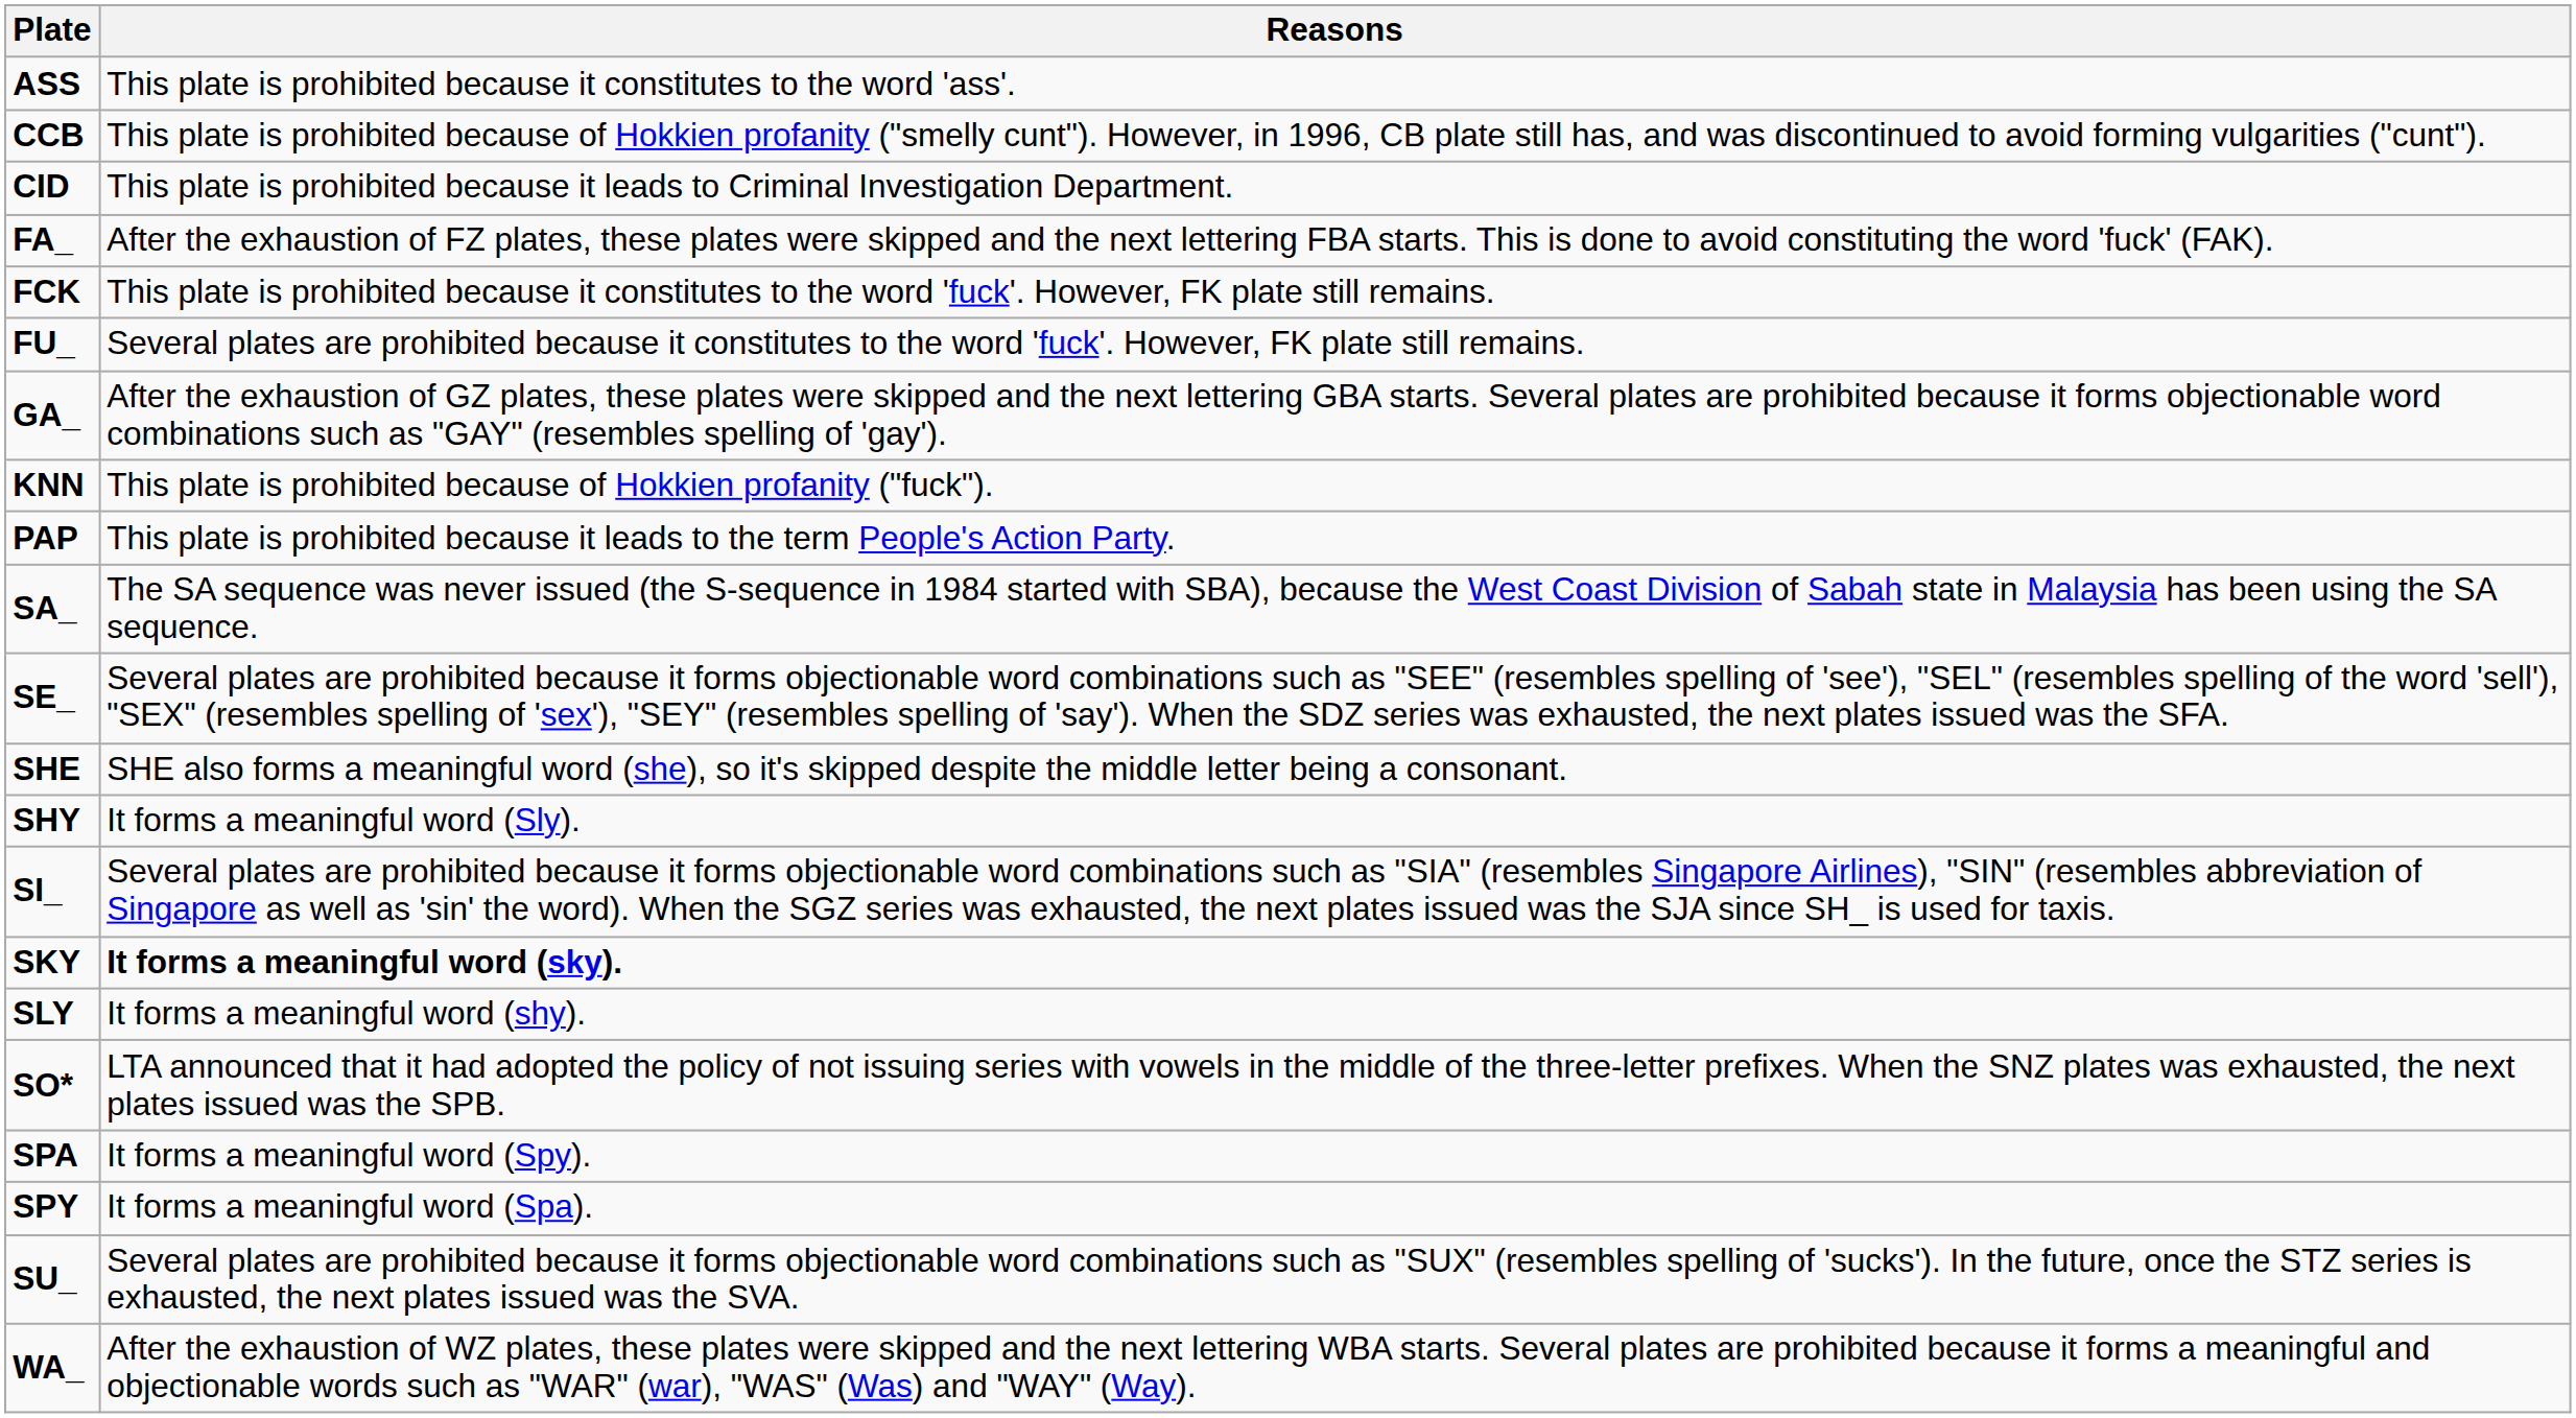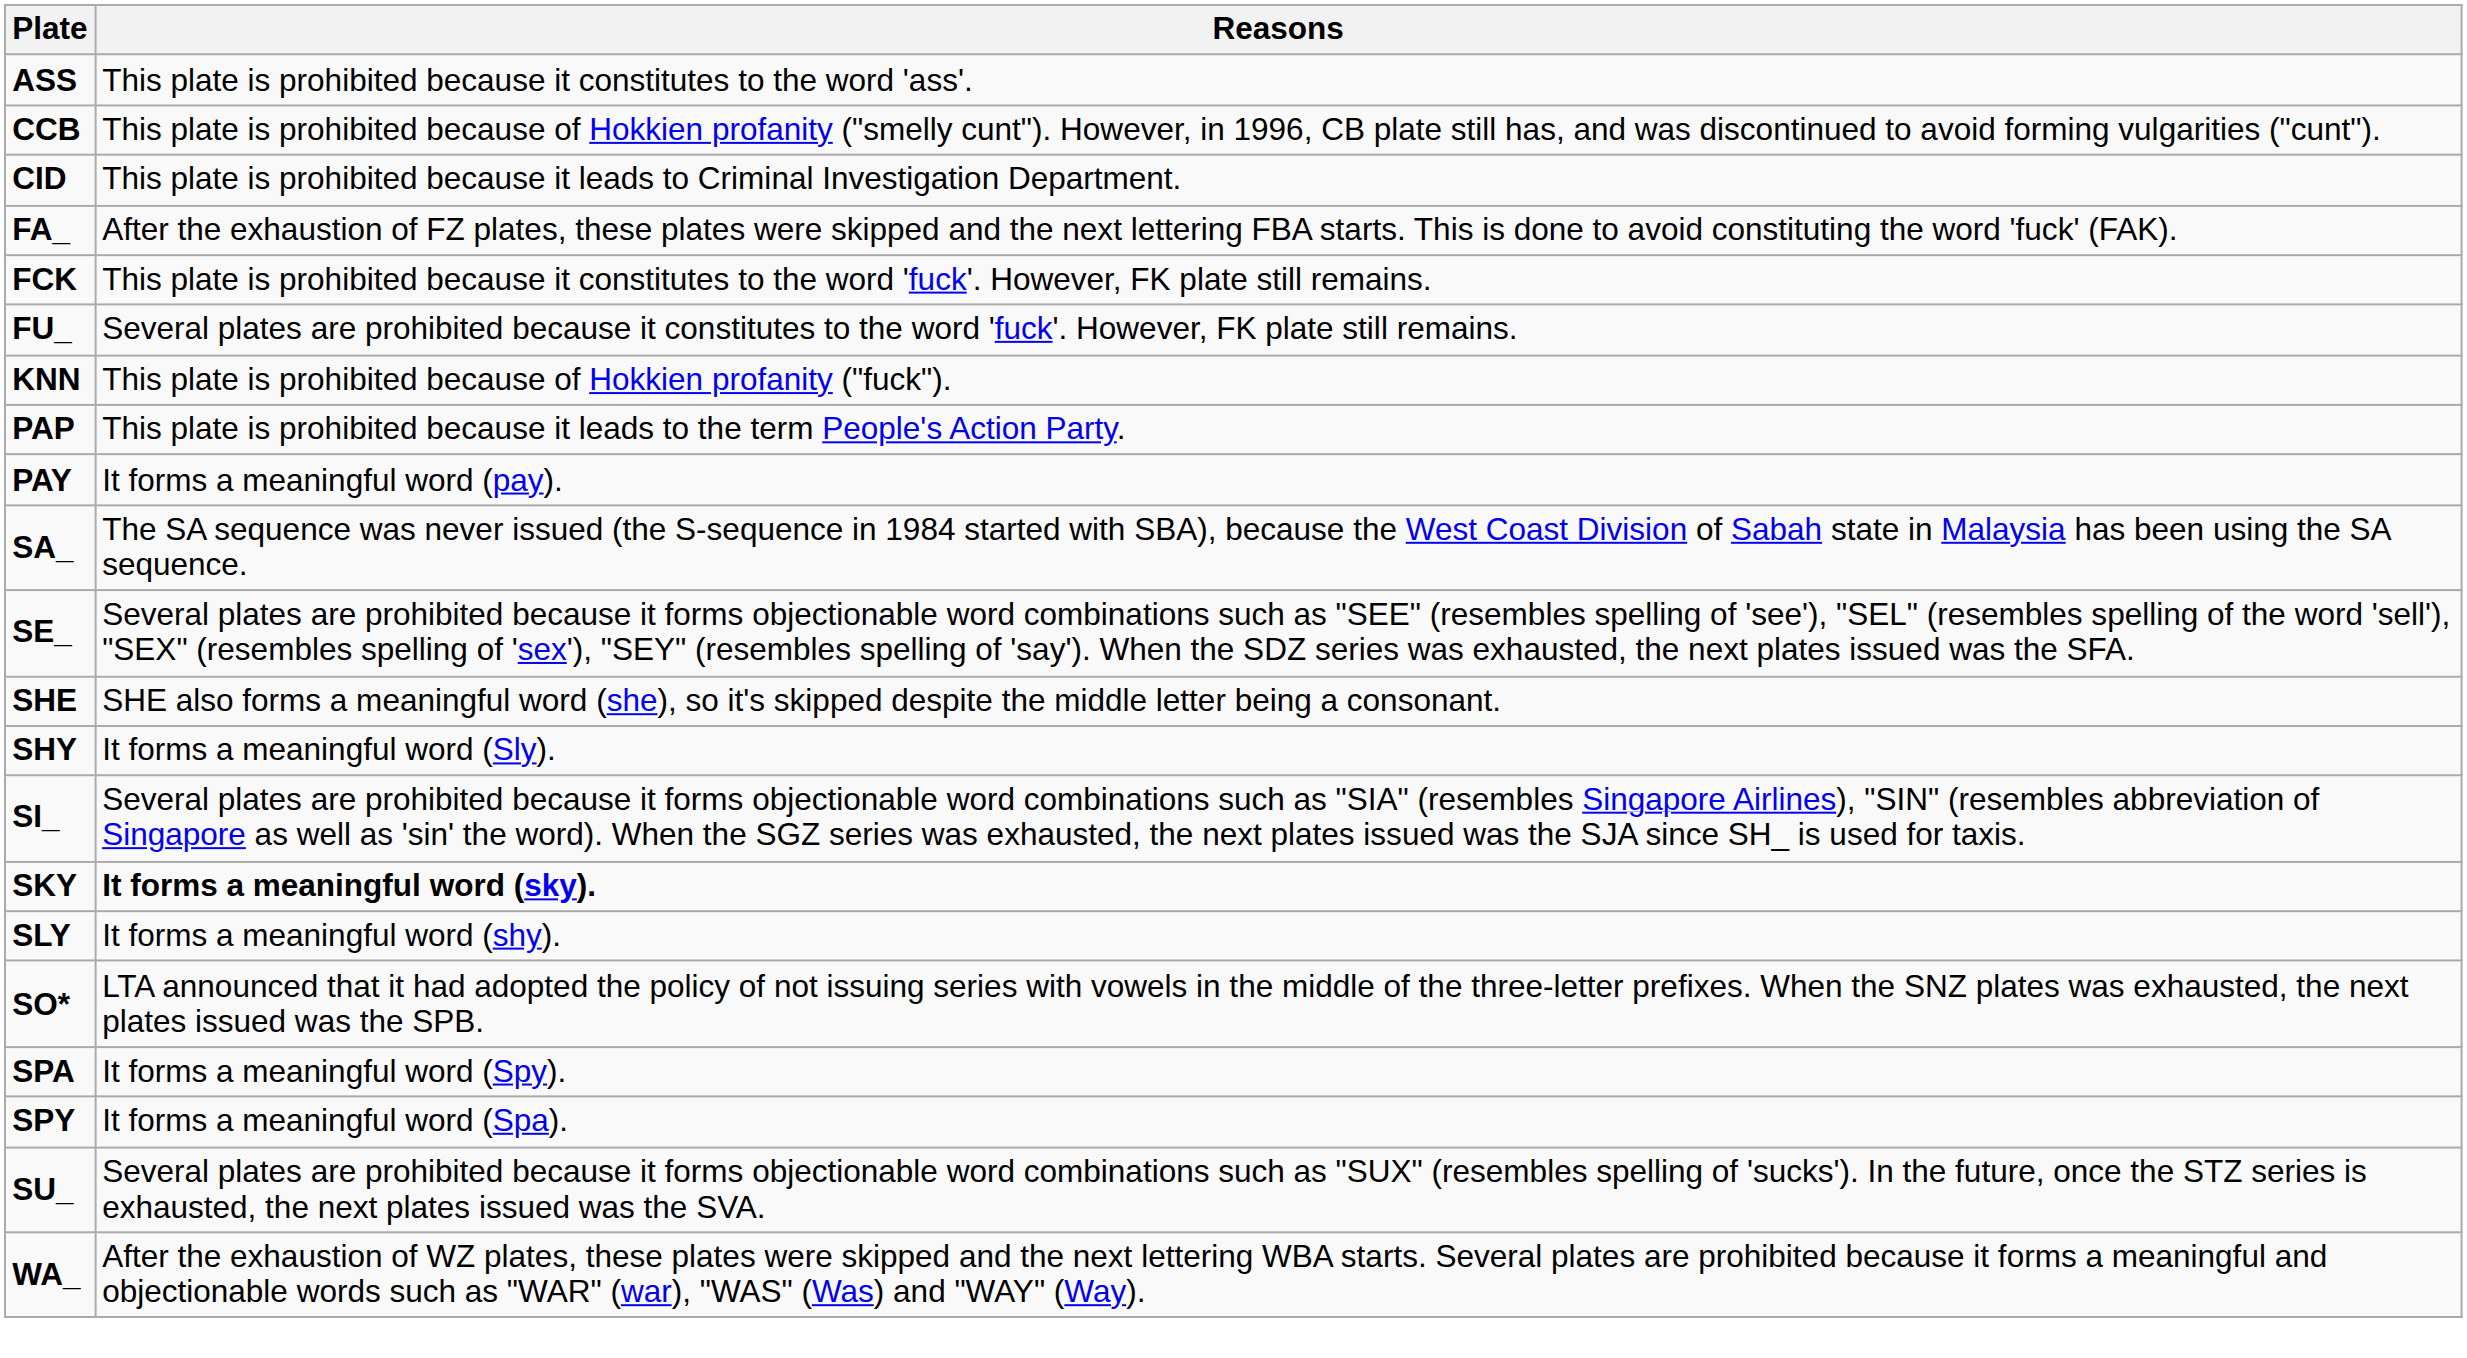 <table class="wikitable">
 <tr>
 <th>Plate</th>
 <th>Reasons</th>
 </tr>
 <tr>
 <td><strong>ASS</strong></td>
 <td>This plate is prohibited because it constitutes to the word 'ass'.</td>
 </tr>
 <tr>
 <td><strong>CCB</strong></td>
 <td>This plate is prohibited because of <a href='#'>Hokkien profanity</a> ("smelly cunt"). However, in 1996, CB plate still has, and was discontinued to avoid forming vulgarities ("cunt").</td>
 </tr>
 <tr>
 <td><strong>CID</strong></td>
 <td>This plate is prohibited because it leads to Criminal Investigation Department.</td>
 </tr>
 <tr>
 <td><strong>FA_</strong></td>
 <td>After the exhaustion of FZ plates, these plates were skipped and the next lettering FBA starts. This is done to avoid constituting the word 'fuck' (FAK).</td>
 </tr>
 <tr>
 <td><strong>FCK</strong></td>
 <td>This plate is prohibited because it constitutes to the word '<a href='#'>fuck</a>'. However, FK plate still remains.</td>
 </tr>
 <tr>
 <td><strong>FU_</strong></td>
 <td>Several plates are prohibited because it constitutes to the word '<a href='#'>fuck</a>'. However, FK plate still remains.</td>
 </tr>
 <tr>
-<td><strong>GA_</strong></td>
-<td>After the exhaustion of GZ plates, these plates were skipped and the next lettering GBA starts. Several plates are prohibited because it forms objectionable word combinations such as "GAY" (resembles spelling of 'gay').</td>
-</tr>
-<tr>
 <td><strong>KNN</strong></td>
 <td>This plate is prohibited because of <a href='#'>Hokkien profanity</a> ("fuck").</td>
 </tr>
 <tr>
 <td><strong>PAP</strong></td>
 <td>This plate is prohibited because it leads to the term <a href='#'>People's Action Party</a>.</td>
+</tr>
+<tr>
+<td><strong>PAY</strong></td>
+<td>It forms a meaningful word (<a href='#'>pay</a>).</td>
 </tr>
 <tr>
 <td><strong>SA_</strong></td>
 <td>The SA sequence was never issued (the S-sequence in 1984 started with SBA), because the <a href='#'>West Coast Division</a> of <a href='#'>Sabah</a> state in <a href='#'>Malaysia</a> has been using the SA sequence.</td>
 </tr>
 <tr>
 <td><strong>SE_</strong></td>
 <td>Several plates are prohibited because it forms objectionable word combinations such as "SEE" (resembles spelling of 'see'), "SEL" (resembles spelling of the word 'sell'), "SEX" (resembles spelling of '<a href='#'>sex</a>'), "SEY" (resembles spelling of 'say'). When the SDZ series was exhausted, the next plates issued was the SFA.</td>
 </tr>
 <tr>
 <td><strong>SHE</strong></td>
 <td>SHE also forms a meaningful word (<a href='#'>she</a>), so it's skipped despite the middle letter being a consonant.</td>
 </tr>
 <tr>
 <td><strong>SHY</strong></td>
 <td>It forms a meaningful word (<a href='#'>Sly</a>).</td>
 </tr>
 <tr>
 <td><strong>SI_</strong></td>
 <td>Several plates are prohibited because it forms objectionable word combinations such as "SIA" (resembles <a href='#'>Singapore Airlines</a>), "SIN" (resembles abbreviation of <a href='#'>Singapore</a> as well as 'sin' the word). When the SGZ series was exhausted, the next plates issued was the SJA since SH_ is used for taxis.</td>
 </tr>
 <tr>
 <td><strong>SKY</strong></td>
 <td><strong>It forms a meaningful word (<a href='#'>sky</a>).</strong></td>
 </tr>
 <tr>
 <td><strong>SLY</strong></td>
 <td>It forms a meaningful word (<a href='#'>shy</a>).</td>
 </tr>
 <tr>
 <td><strong>SO*</strong></td>
 <td>LTA announced that it had adopted the policy of not issuing series with vowels in the middle of the three-letter prefixes. When the SNZ plates was exhausted, the next plates issued was the SPB.</td>
 </tr>
 <tr>
 <td><strong>SPA</strong></td>
 <td>It forms a meaningful word (<a href='#'>Spy</a>).</td>
 </tr>
 <tr>
 <td><strong>SPY</strong></td>
 <td>It forms a meaningful word (<a href='#'>Spa</a>).</td>
 </tr>
 <tr>
 <td><strong>SU_</strong></td>
 <td>Several plates are prohibited because it forms objectionable word combinations such as "SUX" (resembles spelling of 'sucks'). In the future, once the STZ series is exhausted, the next plates issued was the SVA.</td>
 </tr>
 <tr>
 <td><strong>WA_</strong></td>
 <td>After the exhaustion of WZ plates, these plates were skipped and the next lettering WBA starts. Several plates are prohibited because it forms a meaningful and objectionable words such as "WAR" (<a href='#'>war</a>), "WAS" (<a href='#'>Was</a>) and "WAY" (<a href='#'>Way</a>).</td>
 </tr>
 </table>
